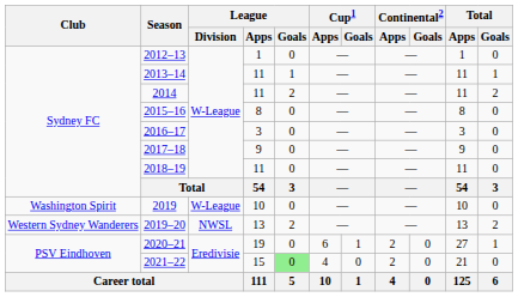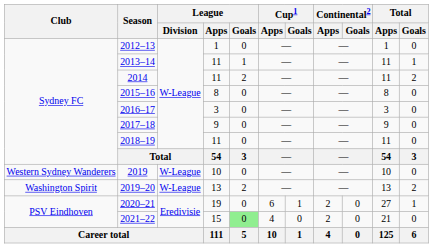 <table class="wikitable" style="text-align: center;">
 <tr>
 <th rowspan="2">Club</th>
 <th rowspan="2">Season</th>
 <th colspan="3">League</th>
 <th colspan="2">Cup<sup><a href='#'>1</a></sup></th>
 <th colspan="2">Continental<sup><a href='#'>2</a></sup></th>
 <th colspan="2">Total</th>
 </tr>
 <tr>
 <th>Division</th>
 <th>Apps</th>
 <th>Goals</th>
 <th>Apps</th>
 <th>Goals</th>
 <th>Apps</th>
 <th>Goals</th>
 <th>Apps</th>
 <th>Goals</th>
 </tr>
 <tr>
 <td rowspan="8"><a href='#'>Sydney FC</a></td>
 <td><a href='#'>2012–13</a></td>
 <td rowspan="7"><a href='#'>W-League</a></td>
 <td>1</td>
 <td>0</td>
 <td colspan="2">—</td>
 <td colspan="2">—</td>
 <td>1</td>
 <td>0</td>
 </tr>
 <tr>
 <td><a href='#'>2013–14</a></td>
 <td>11</td>
 <td>1</td>
 <td colspan="2">—</td>
 <td colspan="2">—</td>
 <td>11</td>
 <td>1</td>
 </tr>
 <tr>
 <td><a href='#'>2014</a></td>
 <td>11</td>
 <td>2</td>
 <td colspan="2">—</td>
 <td colspan="2">—</td>
 <td>11</td>
 <td>2</td>
 </tr>
 <tr>
 <td><a href='#'>2015–16</a></td>
 <td>8</td>
 <td>0</td>
 <td colspan="2">—</td>
 <td colspan="2">—</td>
 <td>8</td>
 <td>0</td>
 </tr>
 <tr>
 <td><a href='#'>2016–17</a></td>
 <td>3</td>
 <td>0</td>
 <td colspan="2">—</td>
 <td colspan="2">—</td>
 <td>3</td>
 <td>0</td>
 </tr>
 <tr>
 <td><a href='#'>2017–18</a></td>
 <td>9</td>
 <td>0</td>
 <td colspan="2">—</td>
 <td colspan="2">—</td>
 <td>9</td>
 <td>0</td>
 </tr>
 <tr>
 <td><a href='#'>2018–19</a></td>
 <td>11</td>
 <td>0</td>
 <td colspan="2">—</td>
 <td colspan="2">—</td>
 <td>11</td>
 <td>0</td>
 </tr>
 <tr>
 <th colspan="2">Total</th>
 <th>54</th>
 <th>3</th>
 <th colspan="2">—</th>
 <th colspan="2">—</th>
 <th>54</th>
 <th>3</th>
 </tr>
 <tr>
-<td><a href='#'>Washington Spirit</a></td>
+<td><a href='#'>Western Sydney Wanderers</a></td>
 <td><a href='#'>2019</a></td>
 <td><a href='#'>W-League</a></td>
 <td>10</td>
 <td>0</td>
 <td colspan="2">—</td>
 <td colspan="2">—</td>
 <td>10</td>
 <td>0</td>
 </tr>
 <tr>
-<td><a href='#'>Western Sydney Wanderers</a></td>
+<td><a href='#'>Washington Spirit</a></td>
 <td><a href='#'>2019–20</a></td>
-<td><a href='#'>NWSL</a></td>
+<td><a href='#'>W-League</a></td>
 <td>13</td>
 <td>2</td>
 <td colspan="2">—</td>
 <td colspan="2">—</td>
 <td>13</td>
 <td>2</td>
 </tr>
 <tr>
 <td rowspan="2"><a href='#'>PSV Eindhoven</a></td>
 <td><a href='#'>2020–21</a></td>
 <td rowspan="2"><a href='#'>Eredivisie</a></td>
 <td>19</td>
 <td>0</td>
 <td>6</td>
 <td>1</td>
 <td>2</td>
 <td>0</td>
 <td>27</td>
 <td>1</td>
 </tr>
 <tr>
 <td><a href='#'>2021–22</a></td>
 <td>15</td>
 <td style="background: lightgreen;">0</td>
 <td>4</td>
 <td>0</td>
 <td>2</td>
 <td>0</td>
 <td>21</td>
 <td>0</td>
 </tr>
 <tr>
 <th colspan="3">Career total</th>
 <th>111</th>
 <th>5</th>
 <th>10</th>
 <th>1</th>
 <th>4</th>
 <th>0</th>
 <th>125</th>
 <th>6</th>
 </tr>
 </table>
